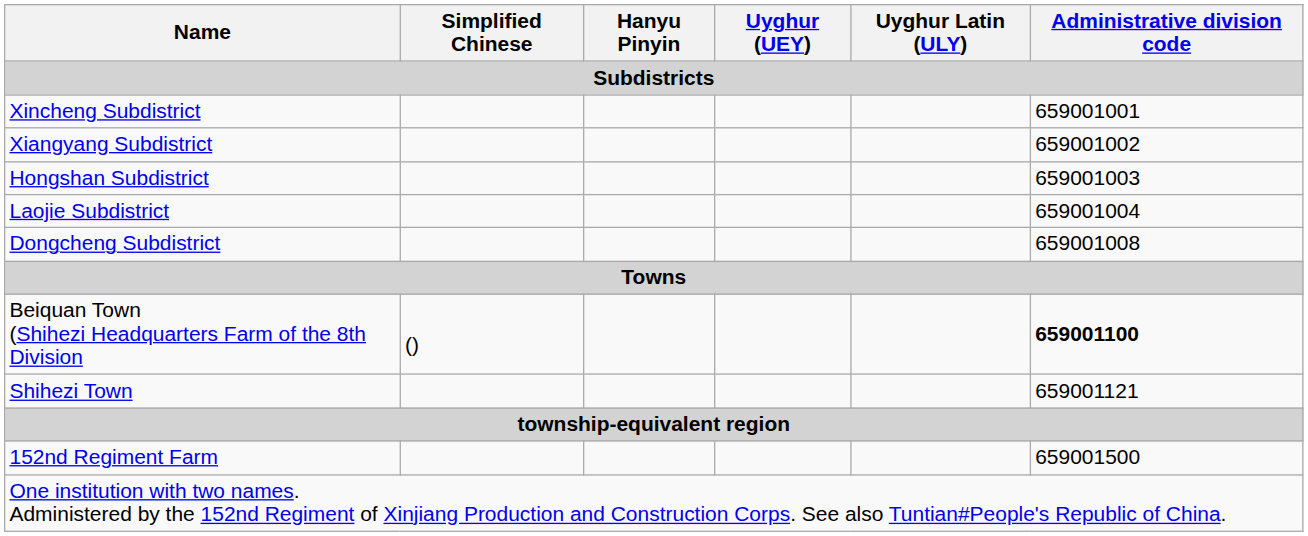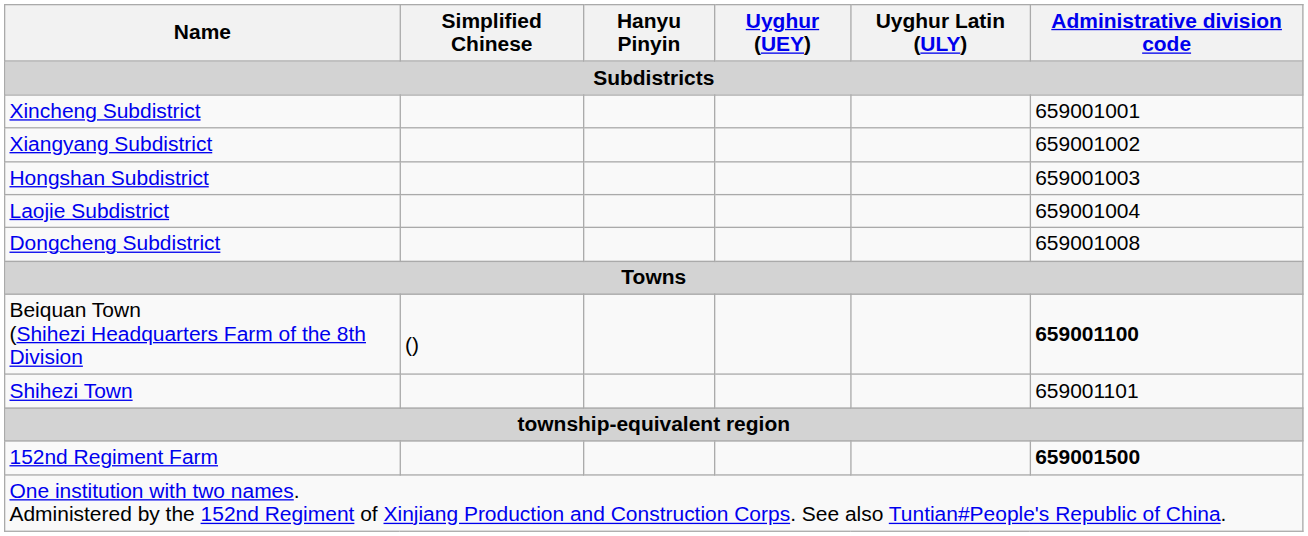 <table class="wikitable" align="center" style="width:50%; border="1">
 <tr>
 <th>Name</th>
 <th>Simplified Chinese</th>
 <th>Hanyu Pinyin</th>
 <th><a href='#'>Uyghur</a> (<a href='#'>UEY</a>)</th>
 <th>Uyghur Latin (<a href='#'>ULY</a>)</th>
 <th><a href='#'>Administrative division code</a></th>
 </tr>
 <tr>
 <td colspan="7"  style="text-align:center; background:#d3d3d3;"><strong>Subdistricts</strong></td>
 </tr>
 <tr --------->
 <td><a href='#'>Xincheng Subdistrict</a></td>
 <td></td>
 <td></td>
 <td></td>
 <td></td>
 <td>659001001</td>
 </tr>
 <tr>
 <td><a href='#'>Xiangyang Subdistrict</a></td>
 <td></td>
 <td></td>
 <td></td>
 <td></td>
 <td>659001002</td>
 </tr>
 <tr>
 <td><a href='#'>Hongshan Subdistrict</a></td>
 <td></td>
 <td></td>
 <td></td>
 <td></td>
 <td>659001003</td>
 </tr>
 <tr>
 <td><a href='#'>Laojie Subdistrict</a></td>
 <td></td>
 <td></td>
 <td></td>
 <td></td>
 <td>659001004</td>
 </tr>
 <tr>
 <td><a href='#'>Dongcheng Subdistrict</a></td>
 <td></td>
 <td></td>
 <td></td>
 <td></td>
 <td>659001008</td>
 </tr>
 <tr --------->
 <td colspan="7"  style="text-align:center; background:#d3d3d3;"><strong>Towns</strong></td>
 </tr>
 <tr --------->
 <td>Beiquan Town<br>(<a href='#'>Shihezi Headquarters Farm of the 8th Division</a></td>
 <td><br>()</td>
 <td></td>
 <td></td>
 <td></td>
 <td><strong>659001100</strong></td>
 </tr>
 <tr>
 <td><a href='#'>Shihezi Town</a></td>
 <td></td>
 <td></td>
 <td></td>
 <td></td>
-<td>659001121</td>
+<td>659001101</td>
 </tr>
 <tr --------->
 <td colspan="7"  style="text-align:center; background:#d3d3d3;"><strong>township-equivalent region</strong></td>
 </tr>
 <tr --------->
 <td><a href='#'>152nd Regiment Farm</a></td>
 <td></td>
 <td></td>
 <td></td>
 <td></td>
-<td>659001500</td>
+<td><strong>659001500</strong></td>
 </tr>
 <tr --------->
 <td colspan="7"><div> <a href='#'>One institution with two names</a>.<br> Administered by the <a href='#'>152nd Regiment</a> of <a href='#'>Xinjiang Production and Construction Corps</a>. See also <a href='#'>Tuntian#People's Republic of China</a>.<br></div></td>
 </tr>
 </table>
